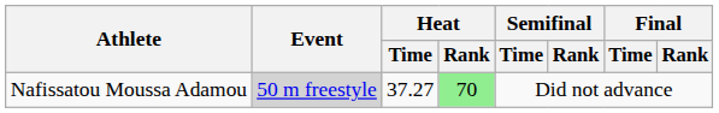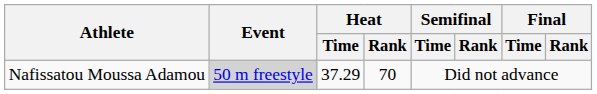 <table class=wikitable style="font-size:90%">
 <tr>
 <th rowspan="2">Athlete</th>
 <th rowspan="2">Event</th>
 <th colspan="2">Heat</th>
 <th colspan="2">Semifinal</th>
 <th colspan="2">Final</th>
 </tr>
 <tr style="font-size:95%">
 <th>Time</th>
 <th>Rank</th>
 <th>Time</th>
 <th>Rank</th>
 <th>Time</th>
 <th>Rank</th>
 </tr>
 <tr align=center>
 <td align=left>Nafissatou Moussa Adamou</td>
 <td align=left style="background: lightgrey;"><a href='#'>50 m freestyle</a></td>
-<td>37.27</td>
-<td style="background: lightgreen;">70</td>
+<td>37.29</td>
+<td>70</td>
 <td colspan=4>Did not advance</td>
 </tr>
 </table>
